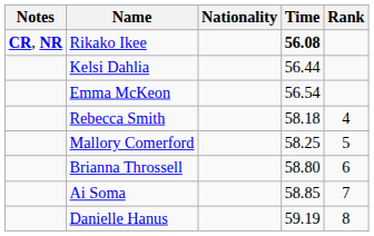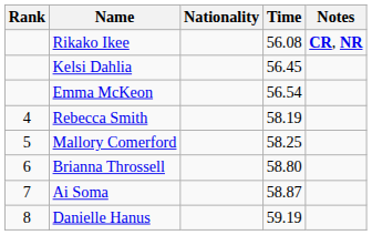 <table class="wikitable sortable" style="text-align:center">
 <tr>
-<th>Notes</th>
+<th>Rank</th>
 <th>Name</th>
 <th>Nationality</th>
 <th>Time</th>
-<th>Rank</th>
+<th>Notes</th>
 </tr>
 <tr>
-<td><strong><a href='#'>CR</a></strong>, <strong><a href='#'>NR</a></strong></td>
+<td></td>
 <td align=left><a href='#'>Rikako Ikee</a></td>
 <td align=left></td>
-<td><strong>56.08</strong></td>
-<td></td>
+<td>56.08</td>
+<td><strong><a href='#'>CR</a></strong>, <strong><a href='#'>NR</a></strong></td>
 </tr>
 <tr>
 <td></td>
 <td align=left><a href='#'>Kelsi Dahlia</a></td>
 <td align=left></td>
-<td>56.44</td>
+<td>56.45</td>
 <td></td>
 </tr>
 <tr>
 <td></td>
 <td align=left><a href='#'>Emma McKeon</a></td>
 <td align=left></td>
 <td>56.54</td>
 <td></td>
 </tr>
 <tr>
-<td></td>
+<td>4</td>
 <td align=left><a href='#'>Rebecca Smith</a></td>
 <td align=left></td>
-<td>58.18</td>
-<td>4</td>
+<td>58.19</td>
+<td></td>
 </tr>
 <tr>
-<td></td>
+<td>5</td>
 <td align=left><a href='#'>Mallory Comerford</a></td>
 <td align=left></td>
 <td>58.25</td>
-<td>5</td>
+<td></td>
 </tr>
 <tr>
-<td></td>
+<td>6</td>
 <td align=left><a href='#'>Brianna Throssell</a></td>
 <td align=left></td>
 <td>58.80</td>
-<td>6</td>
+<td></td>
 </tr>
 <tr>
-<td></td>
+<td>7</td>
 <td align=left><a href='#'>Ai Soma</a></td>
 <td align=left></td>
-<td>58.85</td>
-<td>7</td>
+<td>58.87</td>
+<td></td>
 </tr>
 <tr>
-<td></td>
+<td>8</td>
 <td align=left><a href='#'>Danielle Hanus</a></td>
 <td align=left></td>
 <td>59.19</td>
-<td>8</td>
+<td></td>
 </tr>
 </table>
